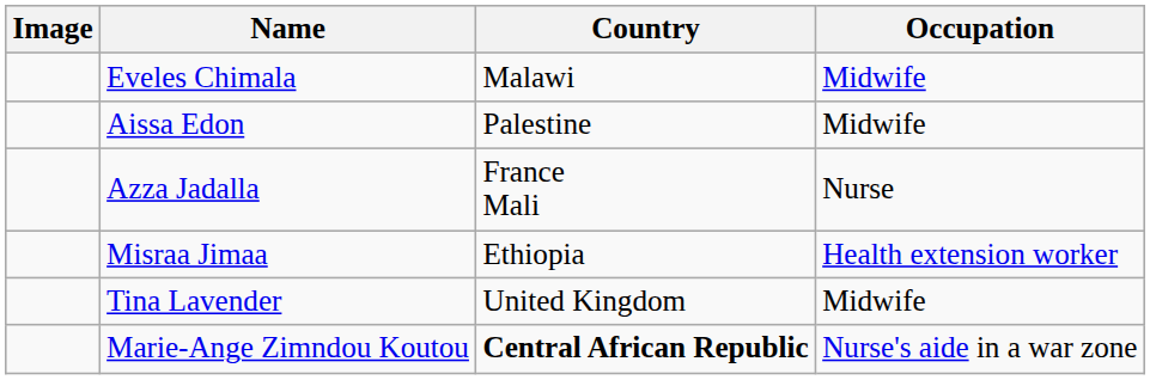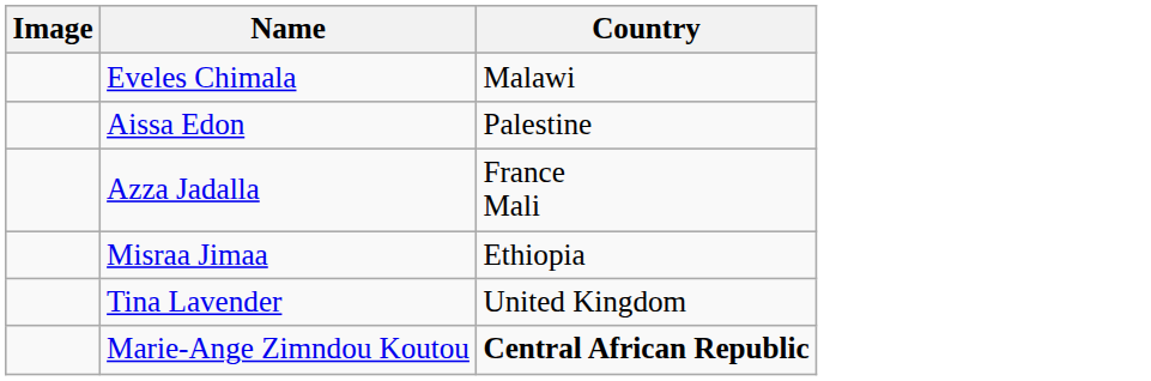 <table class="wikitable sortable">
 <tr>
 <th>Image</th>
 <th>Name</th>
 <th>Country</th>
-<th>Occupation</th>
 </tr>
 <tr>
 <td></td>
 <td><a href='#'>Eveles Chimala</a></td>
 <td>Malawi</td>
-<td><a href='#'>Midwife</a></td>
 </tr>
 <tr>
 <td></td>
 <td><a href='#'>Aissa Edon</a></td>
 <td>Palestine</td>
-<td>Midwife</td>
 </tr>
 <tr>
 <td></td>
 <td><a href='#'>Azza Jadalla</a></td>
 <td>France<br>Mali</td>
-<td>Nurse</td>
 </tr>
 <tr>
 <td></td>
 <td><a href='#'>Misraa Jimaa</a></td>
 <td>Ethiopia</td>
-<td><a href='#'>Health extension worker</a></td>
 </tr>
 <tr>
 <td></td>
 <td><a href='#'>Tina Lavender</a></td>
 <td>United Kingdom</td>
-<td>Midwife</td>
 </tr>
 <tr>
 <td></td>
 <td><a href='#'>Marie-Ange Zimndou Koutou</a></td>
 <td><strong>Central African Republic</strong></td>
-<td><a href='#'>Nurse's aide</a> in a war zone</td>
 </tr>
 </table>
